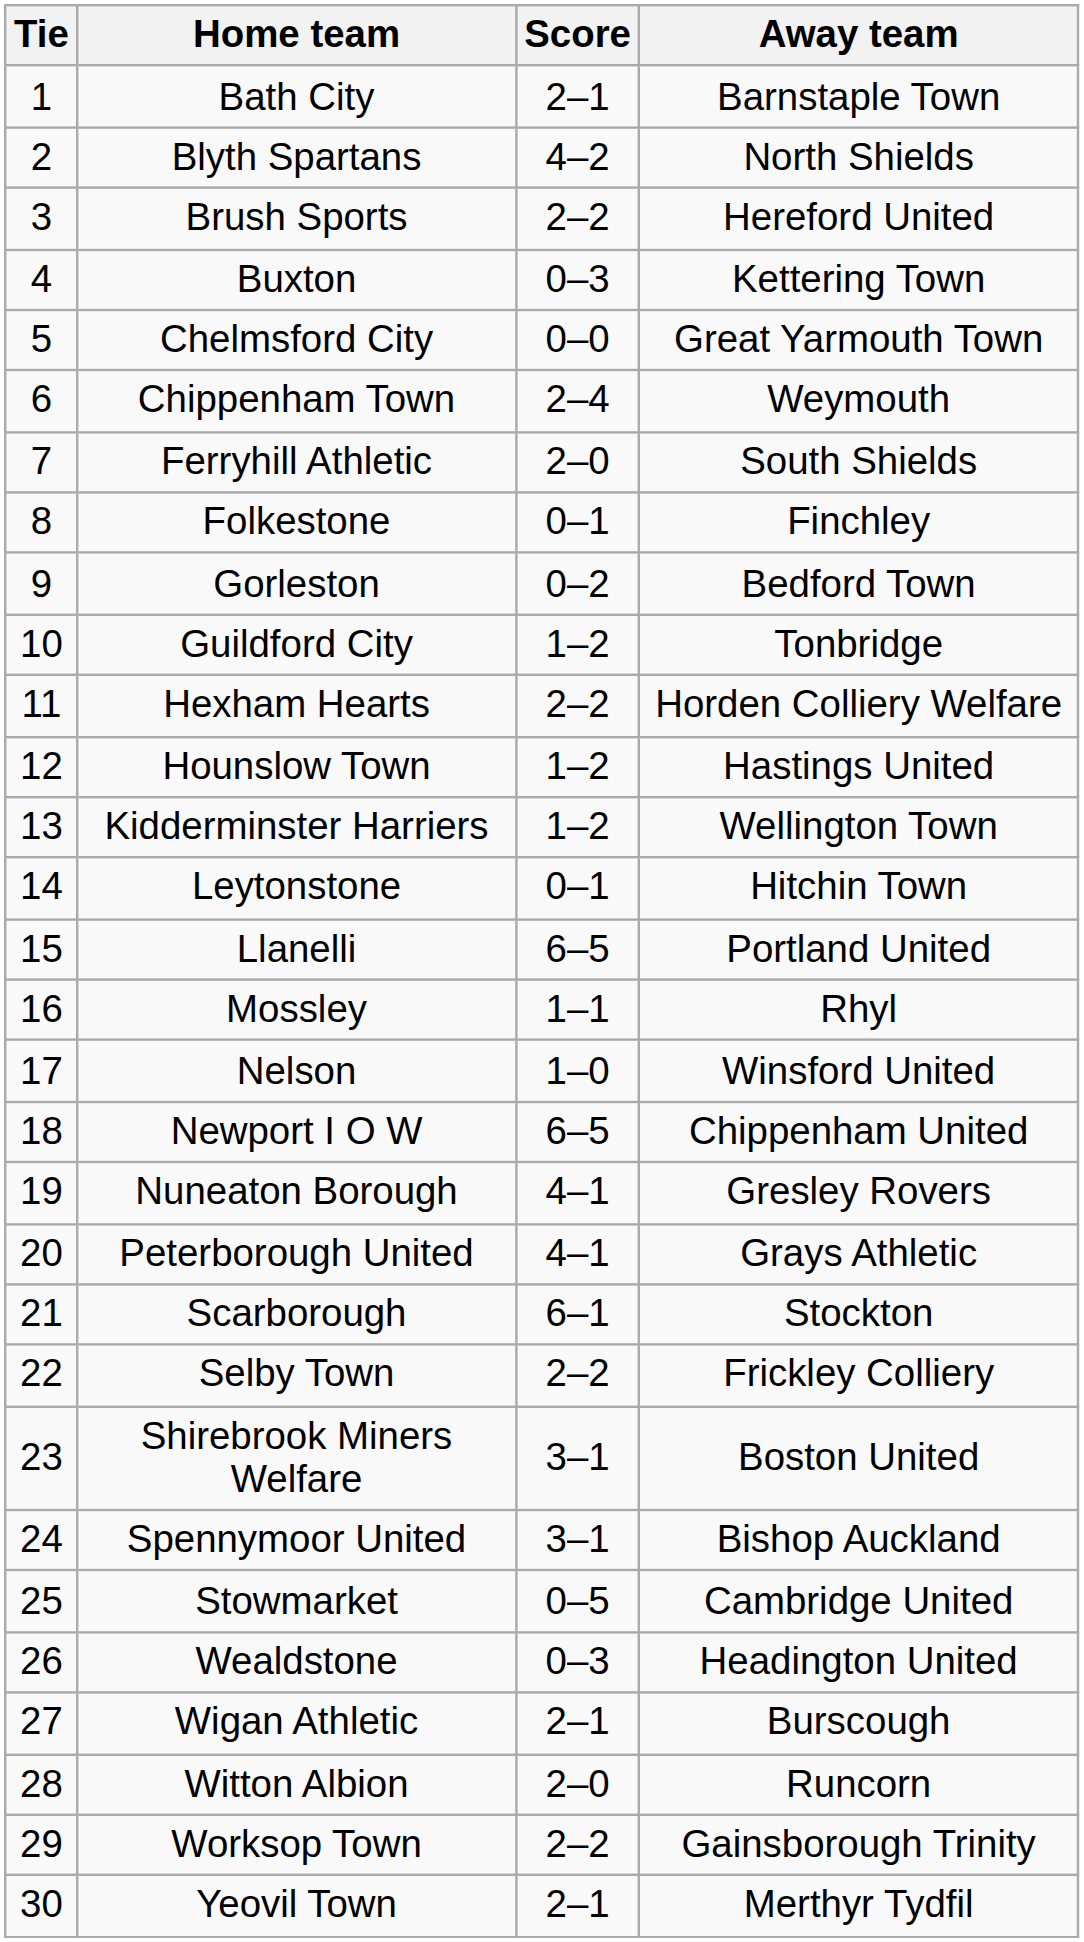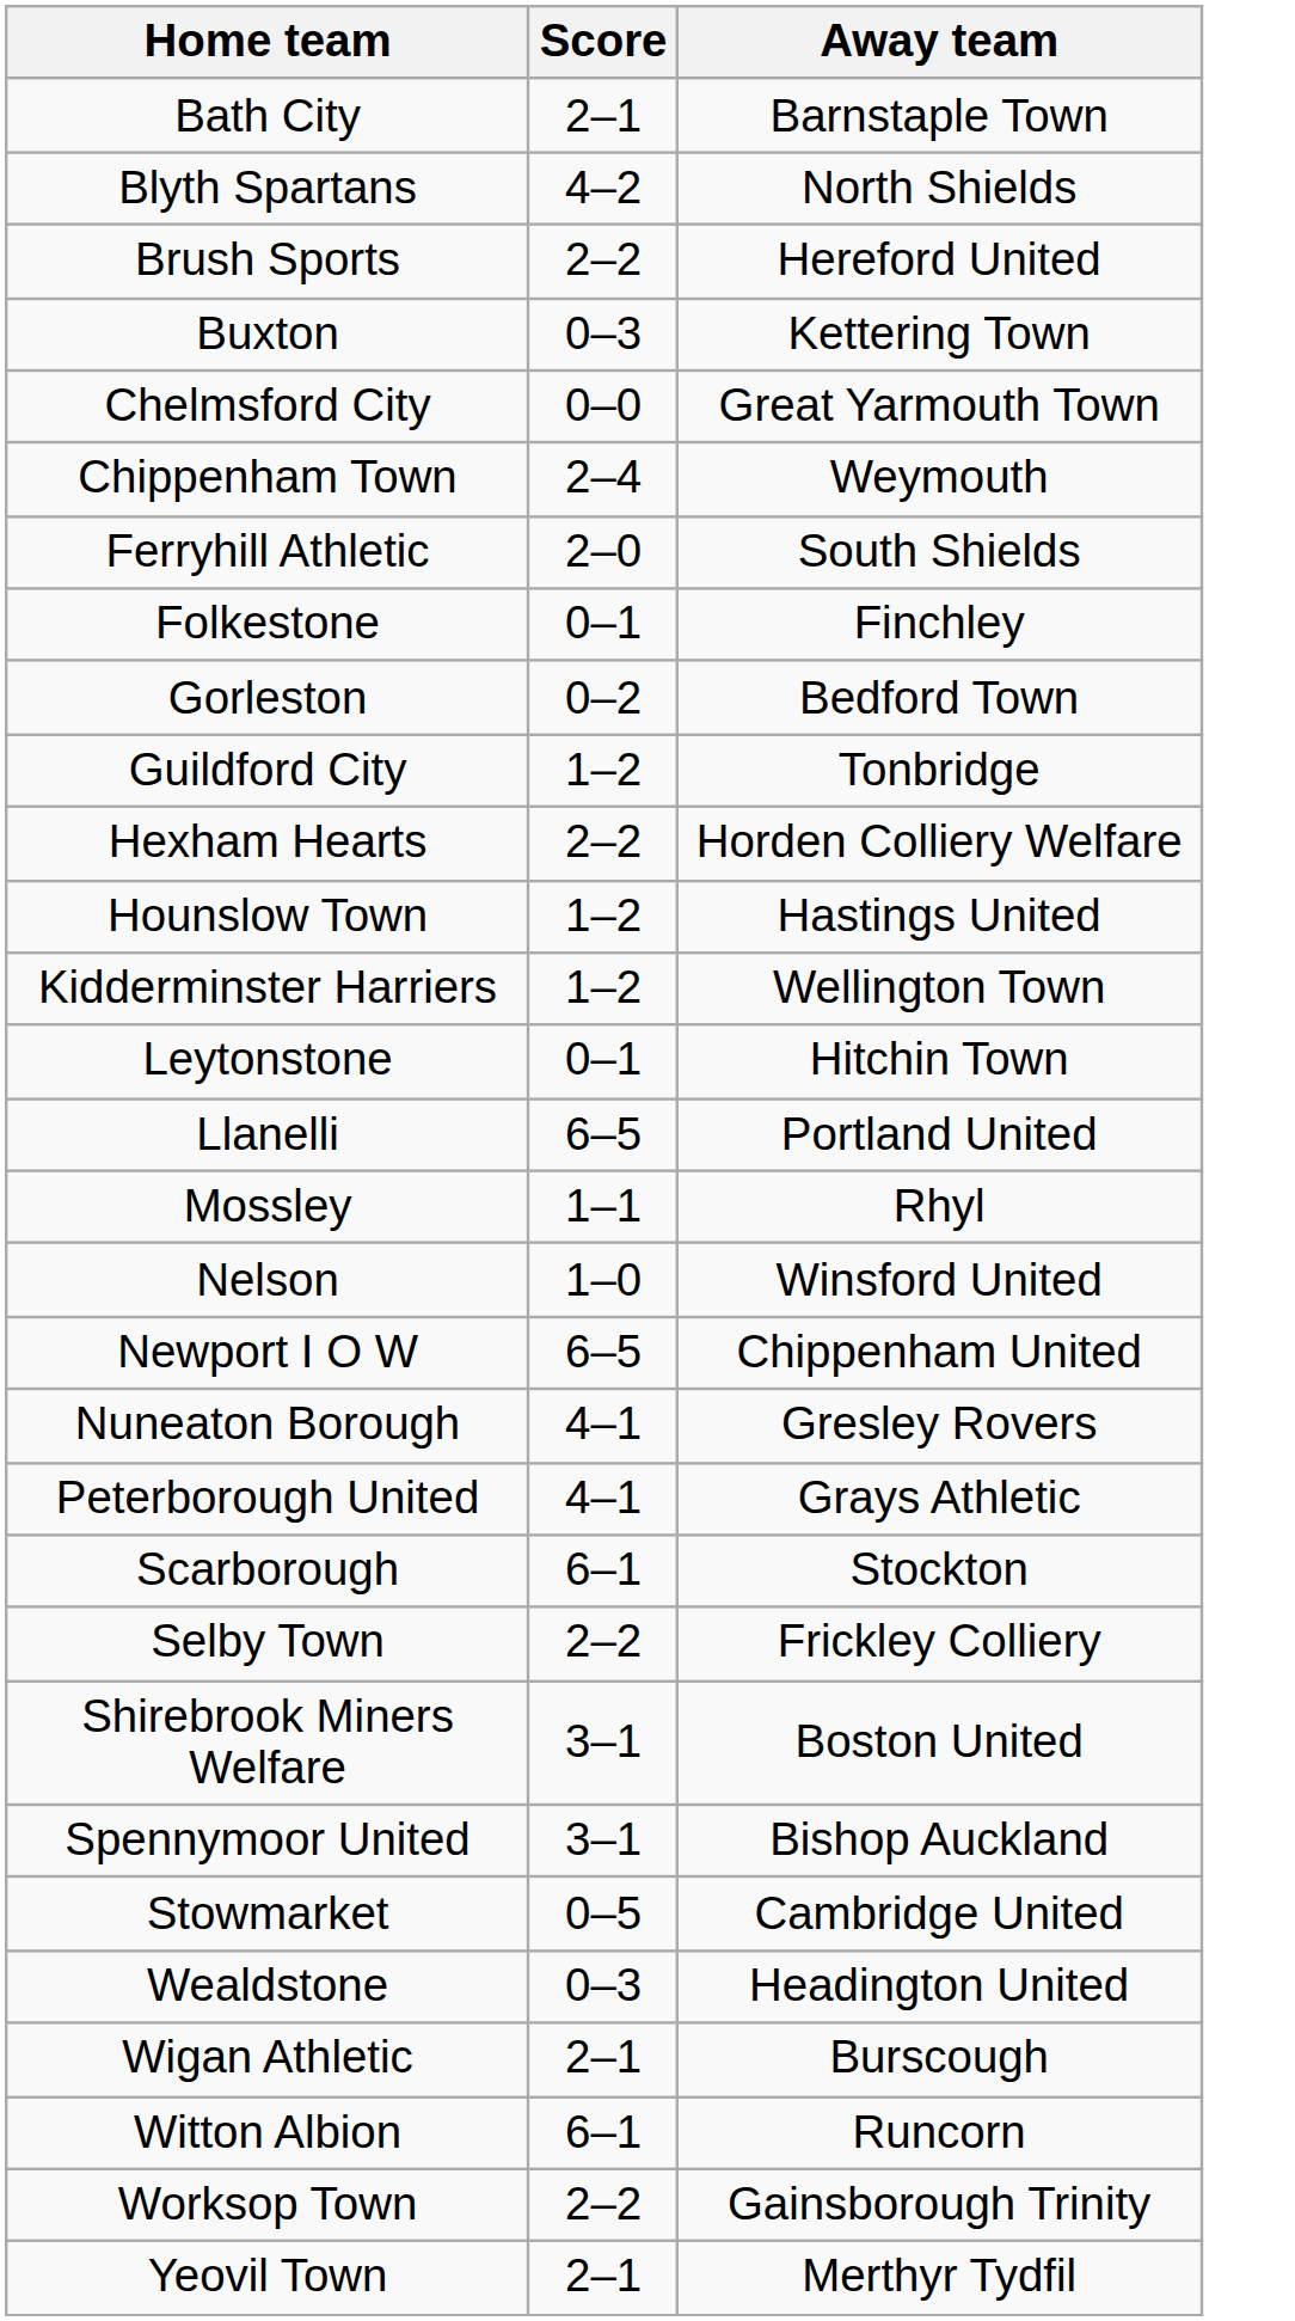 <table class="wikitable" style="text-align:center;">
 <tr>
-<th width=20>Tie</th>
 <th width=175>Home team</th>
 <th width=20>Score</th>
 <th width=175>Away team</th>
 </tr>
 <tr>
-<td>1</td>
 <td>Bath City</td>
 <td>2–1</td>
 <td>Barnstaple Town</td>
 </tr>
 <tr>
-<td>2</td>
 <td>Blyth Spartans</td>
 <td>4–2</td>
 <td>North Shields</td>
 </tr>
 <tr>
-<td>3</td>
 <td>Brush Sports</td>
 <td>2–2</td>
 <td>Hereford United</td>
 </tr>
 <tr>
-<td>4</td>
 <td>Buxton</td>
 <td>0–3</td>
 <td>Kettering Town</td>
 </tr>
 <tr>
-<td>5</td>
 <td>Chelmsford City</td>
 <td>0–0</td>
 <td>Great Yarmouth Town</td>
 </tr>
 <tr>
-<td>6</td>
 <td>Chippenham Town</td>
 <td>2–4</td>
 <td>Weymouth</td>
 </tr>
 <tr>
-<td>7</td>
 <td>Ferryhill Athletic</td>
 <td>2–0</td>
 <td>South Shields</td>
 </tr>
 <tr>
-<td>8</td>
 <td>Folkestone</td>
 <td>0–1</td>
 <td>Finchley</td>
 </tr>
 <tr>
-<td>9</td>
 <td>Gorleston</td>
 <td>0–2</td>
 <td>Bedford Town</td>
 </tr>
 <tr>
-<td>10</td>
 <td>Guildford City</td>
 <td>1–2</td>
 <td>Tonbridge</td>
 </tr>
 <tr>
-<td>11</td>
 <td>Hexham Hearts</td>
 <td>2–2</td>
 <td>Horden Colliery Welfare</td>
 </tr>
 <tr>
-<td>12</td>
 <td>Hounslow Town</td>
 <td>1–2</td>
 <td>Hastings United</td>
 </tr>
 <tr>
-<td>13</td>
 <td>Kidderminster Harriers</td>
 <td>1–2</td>
 <td>Wellington Town</td>
 </tr>
 <tr>
-<td>14</td>
 <td>Leytonstone</td>
 <td>0–1</td>
 <td>Hitchin Town</td>
 </tr>
 <tr>
-<td>15</td>
 <td>Llanelli</td>
 <td>6–5</td>
 <td>Portland United</td>
 </tr>
 <tr>
-<td>16</td>
 <td>Mossley</td>
 <td>1–1</td>
 <td>Rhyl</td>
 </tr>
 <tr>
-<td>17</td>
 <td>Nelson</td>
 <td>1–0</td>
 <td>Winsford United</td>
 </tr>
 <tr>
-<td>18</td>
 <td>Newport I O W</td>
 <td>6–5</td>
 <td>Chippenham United</td>
 </tr>
 <tr>
-<td>19</td>
 <td>Nuneaton Borough</td>
 <td>4–1</td>
 <td>Gresley Rovers</td>
 </tr>
 <tr>
-<td>20</td>
 <td>Peterborough United</td>
 <td>4–1</td>
 <td>Grays Athletic</td>
 </tr>
 <tr>
-<td>21</td>
 <td>Scarborough</td>
 <td>6–1</td>
 <td>Stockton</td>
 </tr>
 <tr>
-<td>22</td>
 <td>Selby Town</td>
 <td>2–2</td>
 <td>Frickley Colliery</td>
 </tr>
 <tr>
-<td>23</td>
 <td>Shirebrook Miners Welfare</td>
 <td>3–1</td>
 <td>Boston United</td>
 </tr>
 <tr>
-<td>24</td>
 <td>Spennymoor United</td>
 <td>3–1</td>
 <td>Bishop Auckland</td>
 </tr>
 <tr>
-<td>25</td>
 <td>Stowmarket</td>
 <td>0–5</td>
 <td>Cambridge United</td>
 </tr>
 <tr>
-<td>26</td>
 <td>Wealdstone</td>
 <td>0–3</td>
 <td>Headington United</td>
 </tr>
 <tr>
-<td>27</td>
 <td>Wigan Athletic</td>
 <td>2–1</td>
 <td>Burscough</td>
 </tr>
 <tr>
-<td>28</td>
 <td>Witton Albion</td>
-<td>2–0</td>
+<td>6–1</td>
 <td>Runcorn</td>
 </tr>
 <tr>
-<td>29</td>
 <td>Worksop Town</td>
 <td>2–2</td>
 <td>Gainsborough Trinity</td>
 </tr>
 <tr>
-<td>30</td>
 <td>Yeovil Town</td>
 <td>2–1</td>
 <td>Merthyr Tydfil</td>
 </tr>
 </table>
